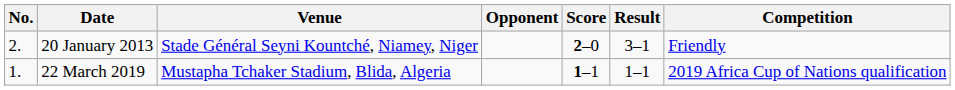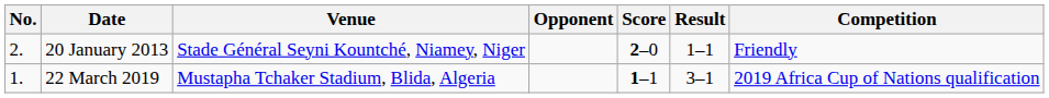 <table class="wikitable" style="font-size:100%;">
 <tr>
 <th>No.</th>
 <th>Date</th>
 <th>Venue</th>
 <th>Opponent</th>
 <th>Score</th>
 <th>Result</th>
 <th>Competition</th>
 </tr>
 <tr>
 <td>2.</td>
 <td>20 January 2013</td>
 <td><a href='#'>Stade Général Seyni Kountché</a>, <a href='#'>Niamey</a>, <a href='#'>Niger</a></td>
 <td></td>
 <td align=center><strong>2</strong>–0</td>
-<td align=center>3–1</td>
+<td align=center>1–1</td>
 <td><a href='#'>Friendly</a></td>
 </tr>
 <tr>
 <td>1.</td>
 <td>22 March 2019</td>
 <td><a href='#'>Mustapha Tchaker Stadium</a>, <a href='#'>Blida</a>, <a href='#'>Algeria</a></td>
 <td></td>
 <td align=center><strong>1</strong>–1</td>
-<td align=center>1–1</td>
+<td align=center>3–1</td>
 <td><a href='#'>2019 Africa Cup of Nations qualification</a></td>
 </tr>
 </table>
